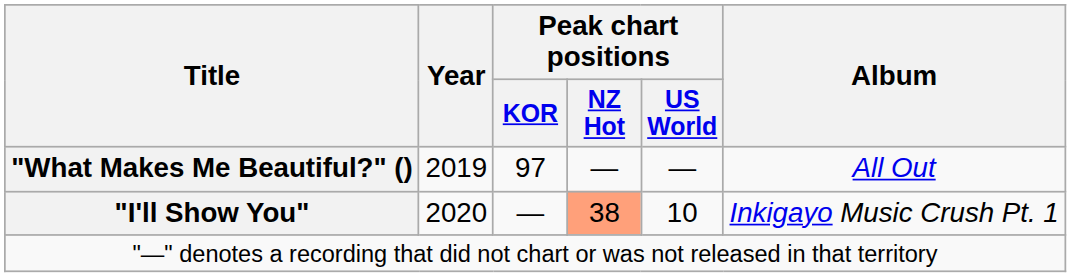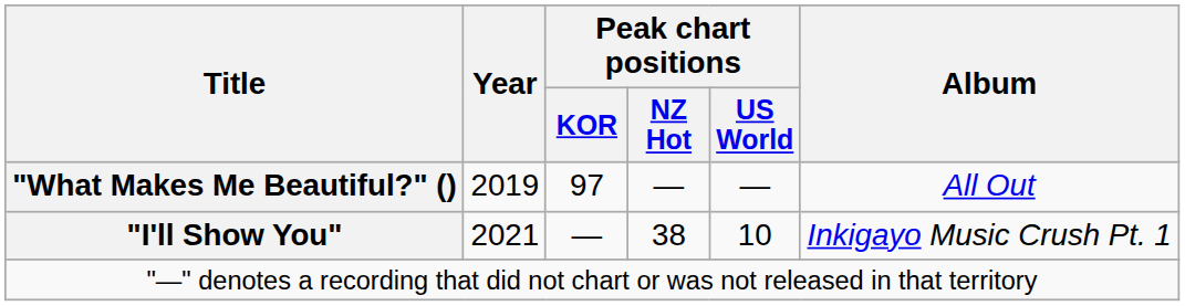 <table class="wikitable plainrowheaders" style="text-align:center">
 <tr>
 <th scope="col" rowspan="2">Title</th>
 <th scope="col" rowspan="2">Year</th>
 <th scope="col" colspan="3">Peak chart positions</th>
 <th scope="col" rowspan="2">Album</th>
 </tr>
 <tr>
 <th scope="col" style="font-size:90%; width:2.5em"><a href='#'>KOR</a><br></th>
 <th scope="col" style="font-size:90%; width:2.5em"><a href='#'>NZ<br>Hot</a><br></th>
 <th scope="col" style="font-size:90%; width:2.5em"><a href='#'>US<br>World</a><br></th>
 </tr>
 <tr>
 <th scope="row">"What Makes Me Beautiful?" ()<br></th>
 <td>2019</td>
 <td>97</td>
 <td>—</td>
 <td>—</td>
 <td><em><a href='#'>All Out</a></em></td>
 </tr>
 <tr>
 <th scope="row">"I'll Show You"<br></th>
-<td>2020</td>
+<td>2021</td>
 <td>—</td>
-<td style="background: lightsalmon;">38</td>
+<td>38</td>
 <td>10</td>
 <td><em><a href='#'>Inkigayo</a> Music Crush Pt. 1</em></td>
 </tr>
 <tr>
 <td colspan="6" style="font-size:85%">"—" denotes a recording that did not chart or was not released in that territory</td>
 </tr>
 </table>
